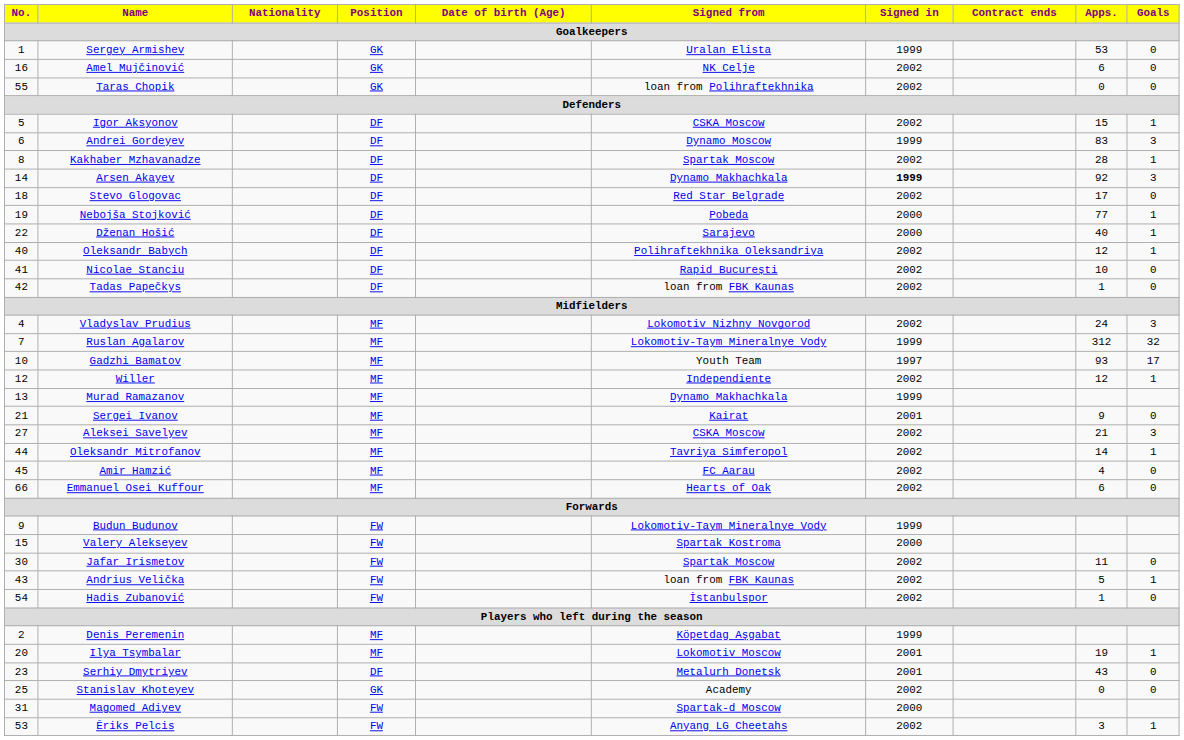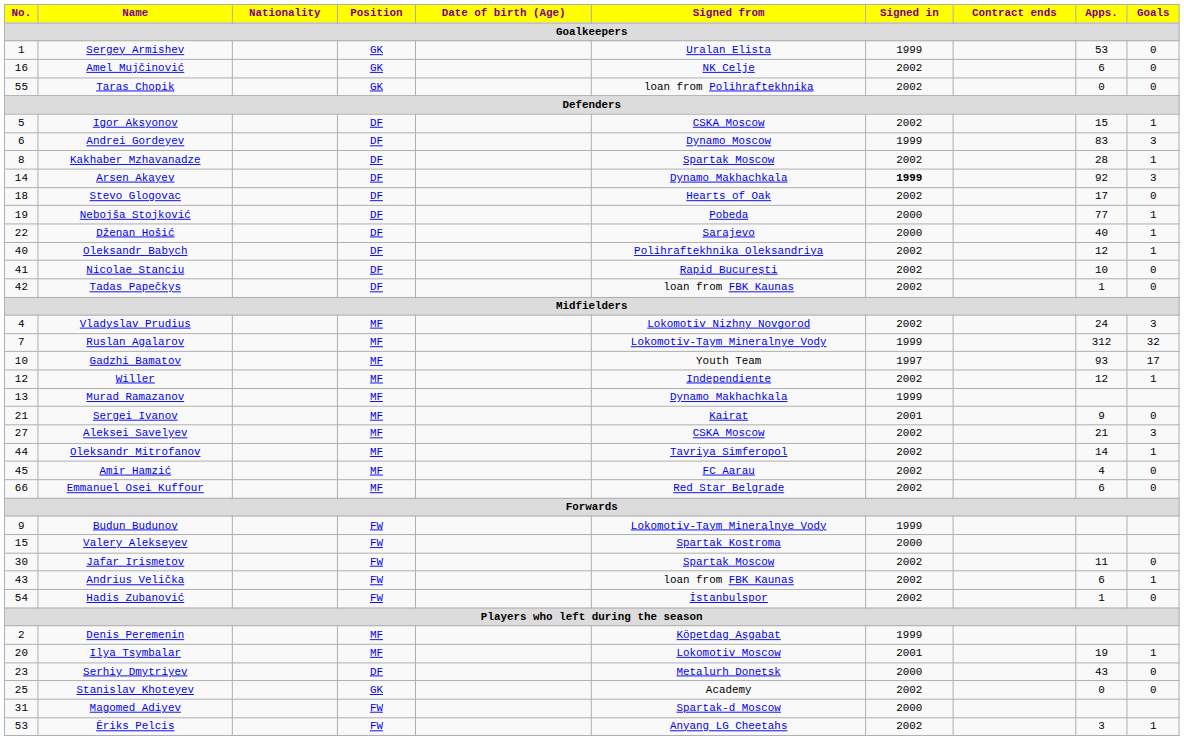 <table class="wikitable"  style="text-align:center; font-size:90%; width:100%;">
 <tr>
 <th style="background:#ffff00; color:purple; text-align:center;">No.</th>
 <th style="background:#ffff00; color:purple; text-align:center;">Name</th>
 <th style="background:#ffff00; color:purple; text-align:center;">Nationality</th>
 <th style="background:#ffff00; color:purple; text-align:center;">Position</th>
 <th style="background:#ffff00; color:purple; text-align:center;">Date of birth (Age)</th>
 <th style="background:#ffff00; color:purple; text-align:center;">Signed from</th>
 <th style="background:#ffff00; color:purple; text-align:center;">Signed in</th>
 <th style="background:#ffff00; color:purple; text-align:center;">Contract ends</th>
 <th style="background:#ffff00; color:purple; text-align:center;">Apps.</th>
 <th style="background:#ffff00; color:purple; text-align:center;">Goals</th>
 </tr>
 <tr>
 <th colspan="11"  style="background:#dcdcdc; text-align:center;">Goalkeepers</th>
 </tr>
 <tr>
 <td>1</td>
 <td><a href='#'>Sergey Armishev</a></td>
 <td></td>
 <td><a href='#'>GK</a></td>
 <td></td>
 <td><a href='#'>Uralan Elista</a></td>
 <td>1999</td>
 <td></td>
 <td>53</td>
 <td>0</td>
 </tr>
 <tr>
 <td>16</td>
 <td><a href='#'>Amel Mujčinović</a></td>
 <td></td>
 <td><a href='#'>GK</a></td>
 <td></td>
 <td><a href='#'>NK Celje</a></td>
 <td>2002</td>
 <td></td>
 <td>6</td>
 <td>0</td>
 </tr>
 <tr>
 <td>55</td>
 <td><a href='#'>Taras Chopik</a></td>
 <td></td>
 <td><a href='#'>GK</a></td>
 <td></td>
 <td>loan from <a href='#'>Polihraftekhnika</a></td>
 <td>2002</td>
 <td></td>
 <td>0</td>
 <td>0</td>
 </tr>
 <tr>
 <th colspan="11"  style="background:#dcdcdc; text-align:center;">Defenders</th>
 </tr>
 <tr>
 <td>5</td>
 <td><a href='#'>Igor Aksyonov</a></td>
 <td></td>
 <td><a href='#'>DF</a></td>
 <td></td>
 <td><a href='#'>CSKA Moscow</a></td>
 <td>2002</td>
 <td></td>
 <td>15</td>
 <td>1</td>
 </tr>
 <tr>
 <td>6</td>
 <td><a href='#'>Andrei Gordeyev</a></td>
 <td></td>
 <td><a href='#'>DF</a></td>
 <td></td>
 <td><a href='#'>Dynamo Moscow</a></td>
 <td>1999</td>
 <td></td>
 <td>83</td>
 <td>3</td>
 </tr>
 <tr>
 <td>8</td>
 <td><a href='#'>Kakhaber Mzhavanadze</a></td>
 <td></td>
 <td><a href='#'>DF</a></td>
 <td></td>
 <td><a href='#'>Spartak Moscow</a></td>
 <td>2002</td>
 <td></td>
 <td>28</td>
 <td>1</td>
 </tr>
 <tr>
 <td>14</td>
 <td><a href='#'>Arsen Akayev</a></td>
 <td></td>
 <td><a href='#'>DF</a></td>
 <td></td>
 <td><a href='#'>Dynamo Makhachkala</a></td>
 <td><strong>1999</strong></td>
 <td></td>
 <td>92</td>
 <td>3</td>
 </tr>
 <tr>
 <td>18</td>
 <td><a href='#'>Stevo Glogovac</a></td>
 <td></td>
 <td><a href='#'>DF</a></td>
 <td></td>
-<td><a href='#'>Red Star Belgrade</a></td>
+<td><a href='#'>Hearts of Oak</a></td>
 <td>2002</td>
 <td></td>
 <td>17</td>
 <td>0</td>
 </tr>
 <tr>
 <td>19</td>
 <td><a href='#'>Nebojša Stojković</a></td>
 <td></td>
 <td><a href='#'>DF</a></td>
 <td></td>
 <td><a href='#'>Pobeda</a></td>
 <td>2000</td>
 <td></td>
 <td>77</td>
 <td>1</td>
 </tr>
 <tr>
 <td>22</td>
 <td><a href='#'>Dženan Hošić</a></td>
 <td></td>
 <td><a href='#'>DF</a></td>
 <td></td>
 <td><a href='#'>Sarajevo</a></td>
 <td>2000</td>
 <td></td>
 <td>40</td>
 <td>1</td>
 </tr>
 <tr>
 <td>40</td>
 <td><a href='#'>Oleksandr Babych</a></td>
 <td></td>
 <td><a href='#'>DF</a></td>
 <td></td>
 <td><a href='#'>Polihraftekhnika Oleksandriya</a></td>
 <td>2002</td>
 <td></td>
 <td>12</td>
 <td>1</td>
 </tr>
 <tr>
 <td>41</td>
 <td><a href='#'>Nicolae Stanciu</a></td>
 <td></td>
 <td><a href='#'>DF</a></td>
 <td></td>
 <td><a href='#'>Rapid București</a></td>
 <td>2002</td>
 <td></td>
 <td>10</td>
 <td>0</td>
 </tr>
 <tr>
 <td>42</td>
 <td><a href='#'>Tadas Papečkys</a></td>
 <td></td>
 <td><a href='#'>DF</a></td>
 <td></td>
 <td>loan from <a href='#'>FBK Kaunas</a></td>
 <td>2002</td>
 <td></td>
 <td>1</td>
 <td>0</td>
 </tr>
 <tr>
 <th colspan="11"  style="background:#dcdcdc; text-align:center;">Midfielders</th>
 </tr>
 <tr>
 <td>4</td>
 <td><a href='#'>Vladyslav Prudius</a></td>
 <td></td>
 <td><a href='#'>MF</a></td>
 <td></td>
 <td><a href='#'>Lokomotiv Nizhny Novgorod</a></td>
 <td>2002</td>
 <td></td>
 <td>24</td>
 <td>3</td>
 </tr>
 <tr>
 <td>7</td>
 <td><a href='#'>Ruslan Agalarov</a></td>
 <td></td>
 <td><a href='#'>MF</a></td>
 <td></td>
 <td><a href='#'>Lokomotiv-Taym Mineralnye Vody</a></td>
 <td>1999</td>
 <td></td>
 <td>312</td>
 <td>32</td>
 </tr>
 <tr>
 <td>10</td>
 <td><a href='#'>Gadzhi Bamatov</a></td>
 <td></td>
 <td><a href='#'>MF</a></td>
 <td></td>
 <td>Youth Team</td>
 <td>1997</td>
 <td></td>
 <td>93</td>
 <td>17</td>
 </tr>
 <tr>
 <td>12</td>
 <td><a href='#'>Willer</a></td>
 <td></td>
 <td><a href='#'>MF</a></td>
 <td></td>
 <td><a href='#'>Independiente</a></td>
 <td>2002</td>
 <td></td>
 <td>12</td>
 <td>1</td>
 </tr>
 <tr>
 <td>13</td>
 <td><a href='#'>Murad Ramazanov</a></td>
 <td></td>
 <td><a href='#'>MF</a></td>
 <td></td>
 <td><a href='#'>Dynamo Makhachkala</a></td>
 <td>1999</td>
 <td></td>
 <td></td>
 <td></td>
 </tr>
 <tr>
 <td>21</td>
 <td><a href='#'>Sergei Ivanov</a></td>
 <td></td>
 <td><a href='#'>MF</a></td>
 <td></td>
 <td><a href='#'>Kairat</a></td>
 <td>2001</td>
 <td></td>
 <td>9</td>
 <td>0</td>
 </tr>
 <tr>
 <td>27</td>
 <td><a href='#'>Aleksei Savelyev</a></td>
 <td></td>
 <td><a href='#'>MF</a></td>
 <td></td>
 <td><a href='#'>CSKA Moscow</a></td>
 <td>2002</td>
 <td></td>
 <td>21</td>
 <td>3</td>
 </tr>
 <tr>
 <td>44</td>
 <td><a href='#'>Oleksandr Mitrofanov</a></td>
 <td></td>
 <td><a href='#'>MF</a></td>
 <td></td>
 <td><a href='#'>Tavriya Simferopol</a></td>
 <td>2002</td>
 <td></td>
 <td>14</td>
 <td>1</td>
 </tr>
 <tr>
 <td>45</td>
 <td><a href='#'>Amir Hamzić</a></td>
 <td></td>
 <td><a href='#'>MF</a></td>
 <td></td>
 <td><a href='#'>FC Aarau</a></td>
 <td>2002</td>
 <td></td>
 <td>4</td>
 <td>0</td>
 </tr>
 <tr>
 <td>66</td>
 <td><a href='#'>Emmanuel Osei Kuffour</a></td>
 <td></td>
 <td><a href='#'>MF</a></td>
 <td></td>
-<td><a href='#'>Hearts of Oak</a></td>
+<td><a href='#'>Red Star Belgrade</a></td>
 <td>2002</td>
 <td></td>
 <td>6</td>
 <td>0</td>
 </tr>
 <tr>
 <th colspan="11"  style="background:#dcdcdc; text-align:center;">Forwards</th>
 </tr>
 <tr>
 <td>9</td>
 <td><a href='#'>Budun Budunov</a></td>
 <td></td>
 <td><a href='#'>FW</a></td>
 <td></td>
 <td><a href='#'>Lokomotiv-Taym Mineralnye Vody</a></td>
 <td>1999</td>
 <td></td>
 <td></td>
 <td></td>
 </tr>
 <tr>
 <td>15</td>
 <td><a href='#'>Valery Alekseyev</a></td>
 <td></td>
 <td><a href='#'>FW</a></td>
 <td></td>
 <td><a href='#'>Spartak Kostroma</a></td>
 <td>2000</td>
 <td></td>
 <td></td>
 <td></td>
 </tr>
 <tr>
 <td>30</td>
 <td><a href='#'>Jafar Irismetov</a></td>
 <td></td>
 <td><a href='#'>FW</a></td>
 <td></td>
 <td><a href='#'>Spartak Moscow</a></td>
 <td>2002</td>
 <td></td>
 <td>11</td>
 <td>0</td>
 </tr>
 <tr>
 <td>43</td>
 <td><a href='#'>Andrius Velička</a></td>
 <td></td>
 <td><a href='#'>FW</a></td>
 <td></td>
 <td>loan from <a href='#'>FBK Kaunas</a></td>
 <td>2002</td>
 <td></td>
-<td>5</td>
+<td>6</td>
 <td>1</td>
 </tr>
 <tr>
 <td>54</td>
 <td><a href='#'>Hadis Zubanović</a></td>
 <td></td>
 <td><a href='#'>FW</a></td>
 <td></td>
 <td><a href='#'>İstanbulspor</a></td>
 <td>2002</td>
 <td></td>
 <td>1</td>
 <td>0</td>
 </tr>
 <tr>
 <th colspan="11"  style="background:#dcdcdc; text-align:center;">Players who left during the season</th>
 </tr>
 <tr>
 <td>2</td>
 <td><a href='#'>Denis Peremenin</a></td>
 <td></td>
 <td><a href='#'>MF</a></td>
 <td></td>
 <td><a href='#'>Köpetdag Aşgabat</a></td>
 <td>1999</td>
 <td></td>
 <td></td>
 <td></td>
 </tr>
 <tr>
 <td>20</td>
 <td><a href='#'>Ilya Tsymbalar</a></td>
 <td></td>
 <td><a href='#'>MF</a></td>
 <td></td>
 <td><a href='#'>Lokomotiv Moscow</a></td>
 <td>2001</td>
 <td></td>
 <td>19</td>
 <td>1</td>
 </tr>
 <tr>
 <td>23</td>
 <td><a href='#'>Serhiy Dmytriyev</a></td>
 <td></td>
 <td><a href='#'>DF</a></td>
 <td></td>
 <td><a href='#'>Metalurh Donetsk</a></td>
-<td>2001</td>
+<td>2000</td>
 <td></td>
 <td>43</td>
 <td>0</td>
 </tr>
 <tr>
 <td>25</td>
 <td><a href='#'>Stanislav Khoteyev</a></td>
 <td></td>
 <td><a href='#'>GK</a></td>
 <td></td>
 <td>Academy</td>
 <td>2002</td>
 <td></td>
 <td>0</td>
 <td>0</td>
 </tr>
 <tr>
 <td>31</td>
 <td><a href='#'>Magomed Adiyev</a></td>
 <td></td>
 <td><a href='#'>FW</a></td>
 <td></td>
 <td><a href='#'>Spartak-d Moscow</a></td>
 <td>2000</td>
 <td></td>
 <td></td>
 <td></td>
 </tr>
 <tr>
 <td>53</td>
 <td><a href='#'>Ēriks Pelcis</a></td>
 <td></td>
 <td><a href='#'>FW</a></td>
 <td></td>
 <td><a href='#'>Anyang LG Cheetahs</a></td>
 <td>2002</td>
 <td></td>
 <td>3</td>
 <td>1</td>
 </tr>
 </table>
